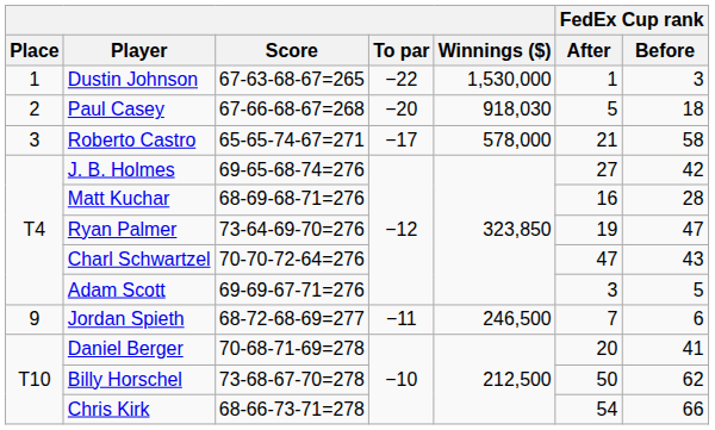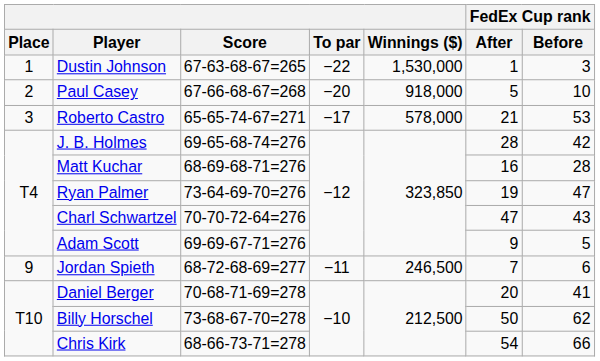 <table class=wikitable>
 <tr>
 <th colspan=5></th>
 <th colspan=2>FedEx Cup rank</th>
 </tr>
 <tr>
 <th>Place</th>
 <th>Player</th>
 <th>Score</th>
 <th>To par</th>
 <th>Winnings ($)</th>
 <th>After</th>
 <th>Before</th>
 </tr>
 <tr>
 <td align=center>1</td>
 <td> <a href='#'>Dustin Johnson</a></td>
 <td>67-63-68-67=265</td>
 <td align=center>−22</td>
 <td align=right>1,530,000</td>
 <td align=right>1</td>
 <td align=right>3</td>
 </tr>
 <tr>
 <td align=center>2</td>
 <td> <a href='#'>Paul Casey</a></td>
 <td>67-66-68-67=268</td>
 <td align=center>−20</td>
-<td align=right>918,030</td>
+<td align=right>918,000</td>
 <td align=right>5</td>
-<td align=right>18</td>
+<td align=right>10</td>
 </tr>
 <tr>
 <td align=center>3</td>
 <td> <a href='#'>Roberto Castro</a></td>
 <td>65-65-74-67=271</td>
 <td align=center>−17</td>
 <td align=right>578,000</td>
 <td align=right>21</td>
-<td align=right>58</td>
+<td align=right>53</td>
 </tr>
 <tr>
 <td rowspan=5 align=center>T4</td>
 <td> <a href='#'>J. B. Holmes</a></td>
 <td>69-65-68-74=276</td>
 <td rowspan=5 align=center>−12</td>
 <td rowspan=5 align=right>323,850</td>
-<td align=right>27</td>
+<td align=right>28</td>
 <td align=right>42</td>
 </tr>
 <tr>
 <td> <a href='#'>Matt Kuchar</a></td>
 <td>68-69-68-71=276</td>
 <td align=right>16</td>
 <td align=right>28</td>
 </tr>
 <tr>
 <td> <a href='#'>Ryan Palmer</a></td>
 <td>73-64-69-70=276</td>
 <td align=right>19</td>
 <td align=right>47</td>
 </tr>
 <tr>
 <td> <a href='#'>Charl Schwartzel</a></td>
 <td>70-70-72-64=276</td>
 <td align=right>47</td>
 <td align=right>43</td>
 </tr>
 <tr>
 <td> <a href='#'>Adam Scott</a></td>
 <td>69-69-67-71=276</td>
-<td align=right>3</td>
+<td align=right>9</td>
 <td align=right>5</td>
 </tr>
 <tr>
 <td align=center>9</td>
 <td> <a href='#'>Jordan Spieth</a></td>
 <td>68-72-68-69=277</td>
 <td align=center>−11</td>
 <td align=right>246,500</td>
 <td align=right>7</td>
 <td align=right>6</td>
 </tr>
 <tr>
 <td rowspan=3 align=center>T10</td>
 <td> <a href='#'>Daniel Berger</a></td>
 <td>70-68-71-69=278</td>
 <td rowspan=3 align=center>−10</td>
 <td rowspan=3 align=right>212,500</td>
 <td align=right>20</td>
 <td align=right>41</td>
 </tr>
 <tr>
 <td> <a href='#'>Billy Horschel</a></td>
 <td>73-68-67-70=278</td>
 <td align=right>50</td>
 <td align=right>62</td>
 </tr>
 <tr>
 <td> <a href='#'>Chris Kirk</a></td>
 <td>68-66-73-71=278</td>
 <td align=right>54</td>
 <td align=right>66</td>
 </tr>
 </table>
